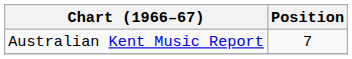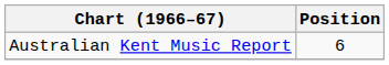 <table class="wikitable sortable" style="text-align:center;">
 <tr>
 <th>Chart (1966–67)</th>
 <th>Position</th>
 </tr>
 <tr>
 <td align="left">Australian <a href='#'>Kent Music Report</a></td>
-<td>7</td>
+<td>6</td>
 </tr>
 <tr>
 </tr>
 </table>
